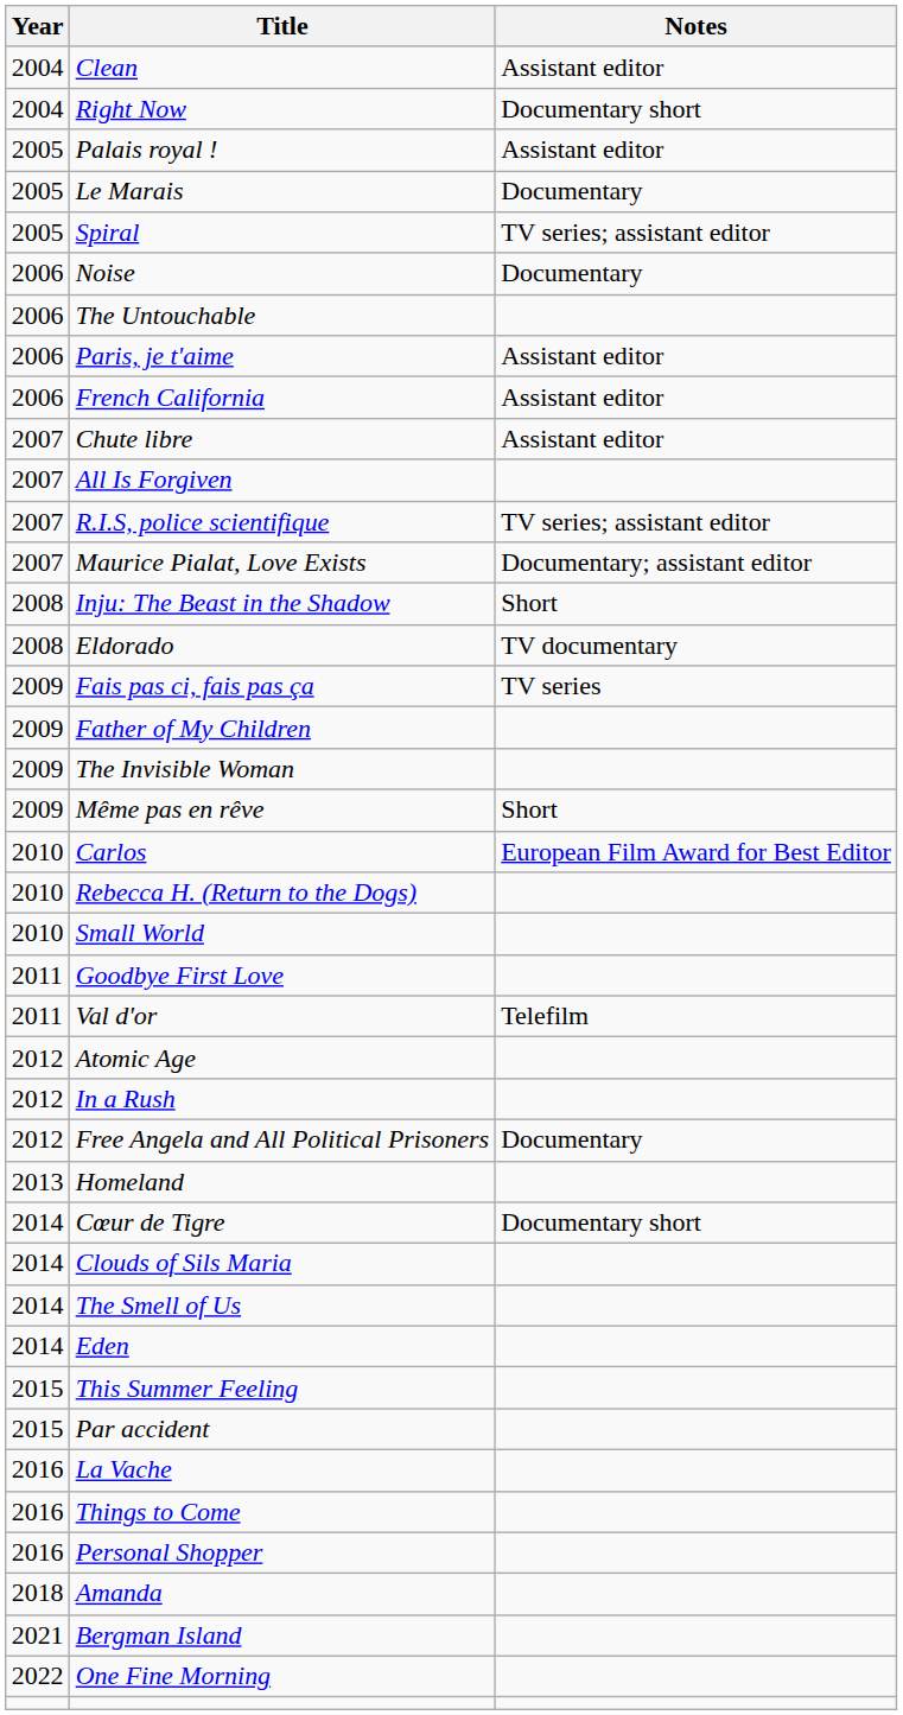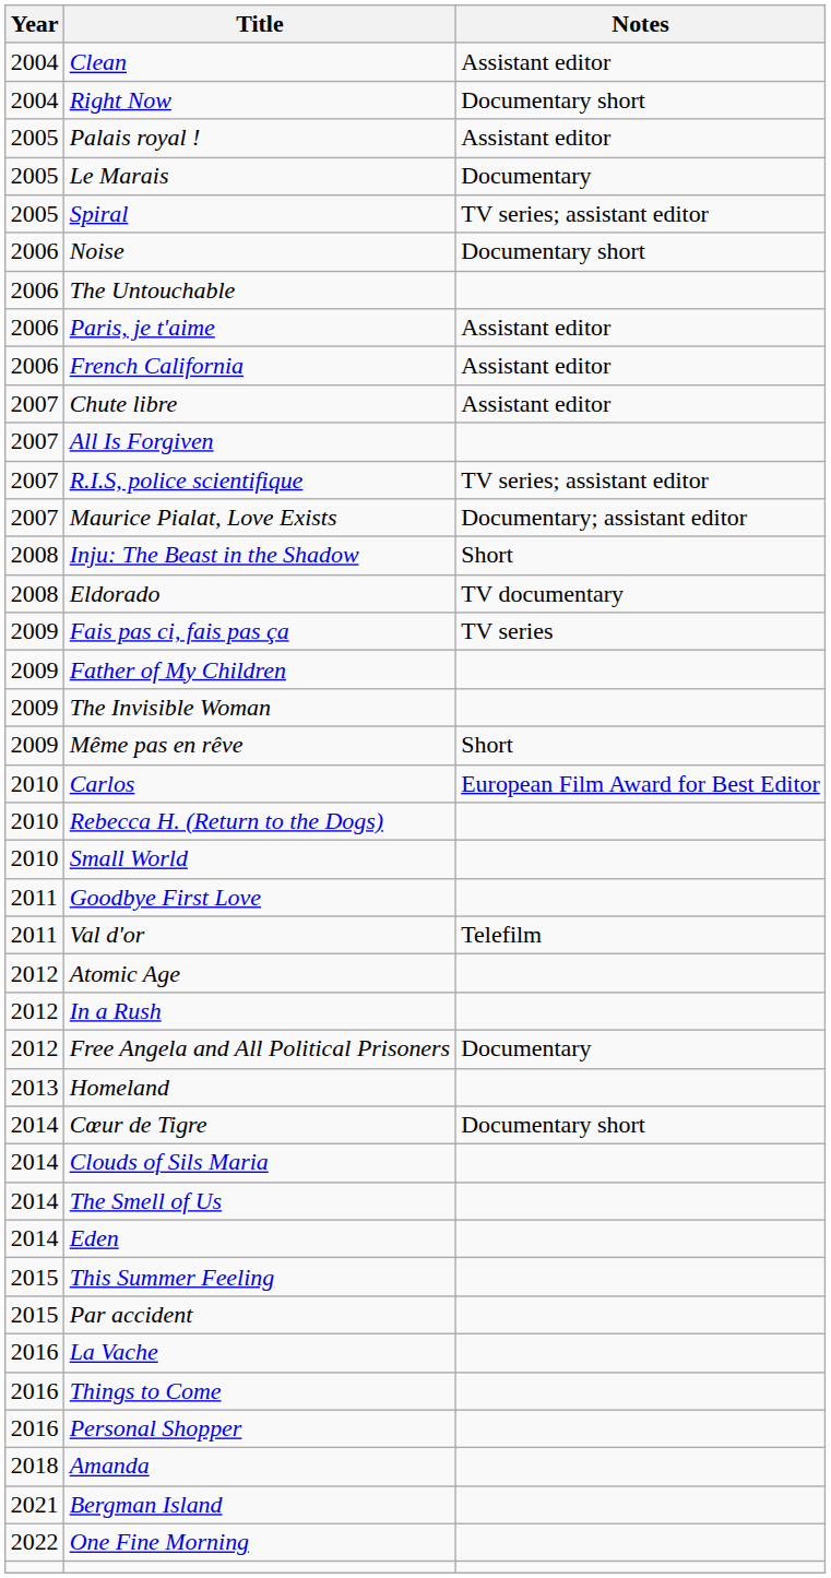 <table class="wikitable sortable">
 <tr>
 <th>Year</th>
 <th>Title</th>
 <th class="unsortable">Notes</th>
 </tr>
 <tr>
 <td>2004</td>
 <td><em><a href='#'>Clean</a></em></td>
 <td>Assistant editor</td>
 </tr>
 <tr>
 <td>2004</td>
 <td><em><a href='#'>Right Now</a></em></td>
 <td>Documentary short</td>
 </tr>
 <tr>
 <td>2005</td>
 <td><em>Palais royal !</em></td>
 <td>Assistant editor</td>
 </tr>
 <tr>
 <td>2005</td>
 <td><em>Le Marais</em></td>
 <td>Documentary</td>
 </tr>
 <tr>
 <td>2005</td>
 <td><em><a href='#'>Spiral</a></em></td>
 <td>TV series; assistant editor</td>
 </tr>
 <tr>
 <td>2006</td>
 <td><em>Noise</em></td>
-<td>Documentary</td>
+<td>Documentary short</td>
 </tr>
 <tr>
 <td>2006</td>
 <td><em>The Untouchable</em></td>
 <td></td>
 </tr>
 <tr>
 <td>2006</td>
 <td><em><a href='#'>Paris, je t'aime</a></em></td>
 <td>Assistant editor</td>
 </tr>
 <tr>
 <td>2006</td>
 <td><em><a href='#'>French California</a></em></td>
 <td>Assistant editor</td>
 </tr>
 <tr>
 <td>2007</td>
 <td><em>Chute libre</em></td>
 <td>Assistant editor</td>
 </tr>
 <tr>
 <td>2007</td>
 <td><em><a href='#'>All Is Forgiven</a></em></td>
 <td></td>
 </tr>
 <tr>
 <td>2007</td>
 <td><em><a href='#'>R.I.S, police scientifique</a></em></td>
 <td>TV series; assistant editor</td>
 </tr>
 <tr>
 <td>2007</td>
 <td><em>Maurice Pialat, Love Exists</em></td>
 <td>Documentary; assistant editor</td>
 </tr>
 <tr>
 <td>2008</td>
 <td><em><a href='#'>Inju: The Beast in the Shadow</a></em></td>
 <td>Short</td>
 </tr>
 <tr>
 <td>2008</td>
 <td><em>Eldorado</em></td>
 <td>TV documentary</td>
 </tr>
 <tr>
 <td>2009</td>
 <td><em><a href='#'>Fais pas ci, fais pas ça</a></em></td>
 <td>TV series</td>
 </tr>
 <tr>
 <td>2009</td>
 <td><em><a href='#'>Father of My Children</a></em></td>
 <td></td>
 </tr>
 <tr>
 <td>2009</td>
 <td><em>The Invisible Woman</em></td>
 <td></td>
 </tr>
 <tr>
 <td>2009</td>
 <td><em>Même pas en rêve</em></td>
 <td>Short</td>
 </tr>
 <tr>
 <td>2010</td>
 <td><em><a href='#'>Carlos</a></em></td>
 <td><a href='#'>European Film Award for Best Editor</a></td>
 </tr>
 <tr>
 <td>2010</td>
 <td><em><a href='#'>Rebecca H. (Return to the Dogs)</a></em></td>
 <td></td>
 </tr>
 <tr>
 <td>2010</td>
 <td><em><a href='#'>Small World</a></em></td>
 <td></td>
 </tr>
 <tr>
 <td>2011</td>
 <td><em><a href='#'>Goodbye First Love</a></em></td>
 <td></td>
 </tr>
 <tr>
 <td>2011</td>
 <td><em>Val d'or</em></td>
 <td>Telefilm</td>
 </tr>
 <tr>
 <td>2012</td>
 <td><em>Atomic Age</em></td>
 <td></td>
 </tr>
 <tr>
 <td>2012</td>
 <td><em><a href='#'>In a Rush</a></em></td>
 <td></td>
 </tr>
 <tr>
 <td>2012</td>
 <td><em>Free Angela and All Political Prisoners</em></td>
 <td>Documentary</td>
 </tr>
 <tr>
 <td>2013</td>
 <td><em>Homeland</em></td>
 <td></td>
 </tr>
 <tr>
 <td>2014</td>
 <td><em>Cœur de Tigre</em></td>
 <td>Documentary short</td>
 </tr>
 <tr>
 <td>2014</td>
 <td><em><a href='#'>Clouds of Sils Maria</a></em></td>
 <td></td>
 </tr>
 <tr>
 <td>2014</td>
 <td><em><a href='#'>The Smell of Us</a></em></td>
 <td></td>
 </tr>
 <tr>
 <td>2014</td>
 <td><em><a href='#'>Eden</a></em></td>
 <td></td>
 </tr>
 <tr>
 <td>2015</td>
 <td><em><a href='#'>This Summer Feeling</a></em></td>
 <td></td>
 </tr>
 <tr>
 <td>2015</td>
 <td><em>Par accident</em></td>
 <td></td>
 </tr>
 <tr>
 <td>2016</td>
 <td><em><a href='#'>La Vache</a></em></td>
 <td></td>
 </tr>
 <tr>
 <td>2016</td>
 <td><em><a href='#'>Things to Come</a></em></td>
 <td></td>
 </tr>
 <tr>
 <td>2016</td>
 <td><em><a href='#'>Personal Shopper</a></em></td>
 <td></td>
 </tr>
 <tr>
 <td>2018</td>
 <td><em><a href='#'>Amanda</a></em></td>
 <td></td>
 </tr>
 <tr>
 <td>2021</td>
 <td><em><a href='#'>Bergman Island</a></em></td>
 <td></td>
 </tr>
 <tr>
 <td>2022</td>
 <td><em><a href='#'>One Fine Morning</a></em></td>
 <td></td>
 </tr>
 <tr>
 <td></td>
 <td></td>
 <td></td>
 </tr>
 <tr>
 </tr>
 </table>
